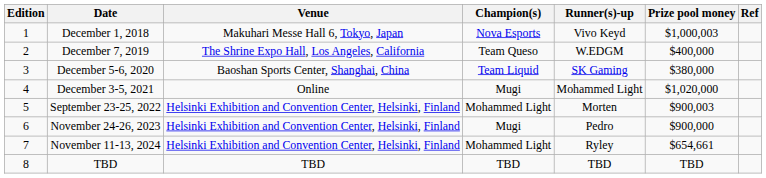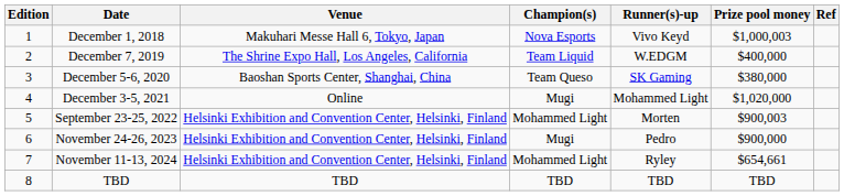 <table class="wikitable">
 <tr>
 <th>Edition</th>
 <th>Date</th>
 <th>Venue</th>
 <th>Champion(s)</th>
 <th>Runner(s)-up</th>
 <th>Prize pool money</th>
 <th>Ref</th>
 </tr>
 <tr style="text-align:center">
 <td>1</td>
 <td>December 1, 2018</td>
 <td> Makuhari Messe Hall 6, <a href='#'>Tokyo</a>, <a href='#'>Japan</a></td>
 <td> <a href='#'>Nova Esports</a></td>
 <td> Vivo Keyd</td>
 <td>$1,000,003</td>
 <td><br></td>
 </tr>
 <tr style="text-align:center">
 <td>2</td>
 <td>December 7, 2019</td>
 <td> <a href='#'>The Shrine Expo Hall</a>, <a href='#'>Los Angeles</a>, <a href='#'>California</a></td>
-<td> Team Queso</td>
+<td> <a href='#'>Team Liquid</a></td>
 <td> W.EDGM</td>
 <td>$400,000</td>
 <td></td>
 </tr>
 <tr style="text-align:center">
 <td>3</td>
 <td>December 5-6, 2020</td>
 <td> Baoshan Sports Center, <a href='#'>Shanghai</a>, <a href='#'>China</a></td>
-<td> <a href='#'>Team Liquid</a></td>
+<td> Team Queso</td>
 <td> <a href='#'>SK Gaming</a></td>
 <td>$380,000</td>
 <td></td>
 </tr>
 <tr style="text-align:center">
 <td>4</td>
 <td>December 3-5, 2021</td>
 <td>Online</td>
 <td> Mugi</td>
 <td> Mohammed Light</td>
 <td>$1,020,000</td>
 <td></td>
 </tr>
 <tr style="text-align:center">
 <td>5</td>
 <td>September 23-25, 2022</td>
 <td> <a href='#'>Helsinki Exhibition and Convention Center</a>, <a href='#'>Helsinki</a>, <a href='#'>Finland</a></td>
 <td> Mohammed Light</td>
 <td> Morten</td>
 <td>$900,003</td>
 <td></td>
 </tr>
 <tr style="text-align:center">
 <td>6</td>
 <td>November 24-26, 2023</td>
 <td> <a href='#'>Helsinki Exhibition and Convention Center</a>,  <a href='#'>Helsinki</a>, <a href='#'>Finland</a></td>
 <td> Mugi</td>
 <td> Pedro</td>
 <td>$900,000</td>
 <td></td>
 </tr>
 <tr style="text-align:center">
 <td>7</td>
 <td>November 11-13, 2024</td>
 <td> <a href='#'>Helsinki Exhibition and Convention Center</a>,  <a href='#'>Helsinki</a>, <a href='#'>Finland</a></td>
 <td> Mohammed Light</td>
 <td> Ryley</td>
 <td>$654,661</td>
 <td></td>
 </tr>
 <tr style="text-align:center">
 <td>8</td>
 <td>TBD</td>
 <td>TBD</td>
 <td>TBD</td>
 <td>TBD</td>
 <td>TBD</td>
 <td></td>
 </tr>
 </table>
